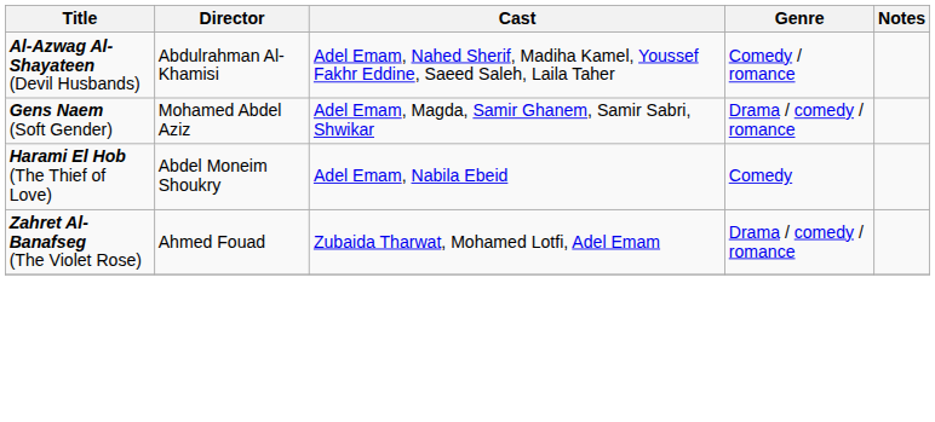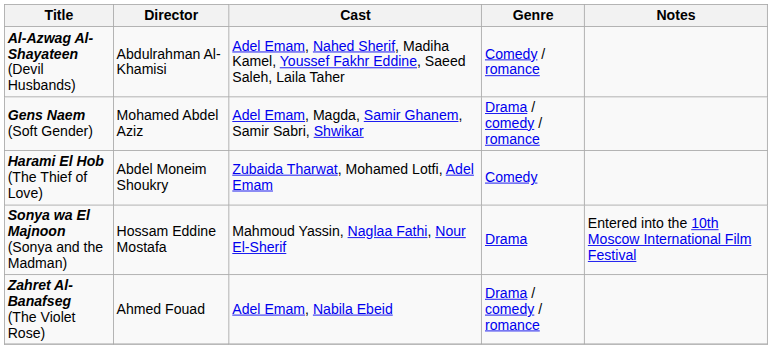 <table class="wikitable">
 <tr>
 <th>Title</th>
 <th>Director</th>
 <th>Cast</th>
 <th>Genre</th>
 <th>Notes</th>
 </tr>
 <tr>
 <td><strong><em>Al-Azwag Al-Shayateen</em></strong><br>(Devil Husbands)</td>
 <td>Abdulrahman Al-Khamisi</td>
 <td><a href='#'>Adel Emam</a>, <a href='#'>Nahed Sherif</a>, Madiha Kamel, <a href='#'>Youssef Fakhr Eddine</a>,  Saeed Saleh, Laila Taher</td>
 <td><a href='#'>Comedy</a> / <a href='#'>romance</a></td>
 <td></td>
 </tr>
 <tr>
 <td><strong><em>Gens Naem</em></strong><br>(Soft Gender)</td>
 <td>Mohamed Abdel Aziz</td>
 <td><a href='#'>Adel Emam</a>, Magda, <a href='#'>Samir Ghanem</a>, Samir Sabri, <a href='#'>Shwikar</a></td>
 <td><a href='#'>Drama</a> / <a href='#'>comedy</a> / <a href='#'>romance</a></td>
 <td></td>
 </tr>
 <tr>
 <td><strong><em>Harami El Hob</em></strong><br>(The Thief of Love)</td>
 <td>Abdel Moneim Shoukry</td>
-<td><a href='#'>Adel Emam</a>, <a href='#'>Nabila Ebeid</a></td>
+<td><a href='#'>Zubaida Tharwat</a>, Mohamed Lotfi, <a href='#'>Adel Emam</a></td>
 <td><a href='#'>Comedy</a></td>
 <td></td>
 </tr>
 <tr>
+<td><strong><em>Sonya wa El Majnoon</em></strong><br>(Sonya and the Madman)</td>
+<td>Hossam Eddine Mostafa</td>
+<td>Mahmoud Yassin, <a href='#'>Naglaa Fathi</a>, <a href='#'>Nour El-Sherif</a></td>
+<td><a href='#'>Drama</a></td>
+<td>Entered into the <a href='#'>10th Moscow International Film Festival</a></td>
+</tr>
+<tr>
 <td><strong><em>Zahret Al-Banafseg</em></strong><br>(The Violet Rose)</td>
 <td>Ahmed Fouad</td>
-<td><a href='#'>Zubaida Tharwat</a>, Mohamed Lotfi, <a href='#'>Adel Emam</a></td>
+<td><a href='#'>Adel Emam</a>, <a href='#'>Nabila Ebeid</a></td>
 <td><a href='#'>Drama</a> / <a href='#'>comedy</a> / <a href='#'>romance</a></td>
 <td></td>
 </tr>
 <tr>
 </tr>
 </table>
